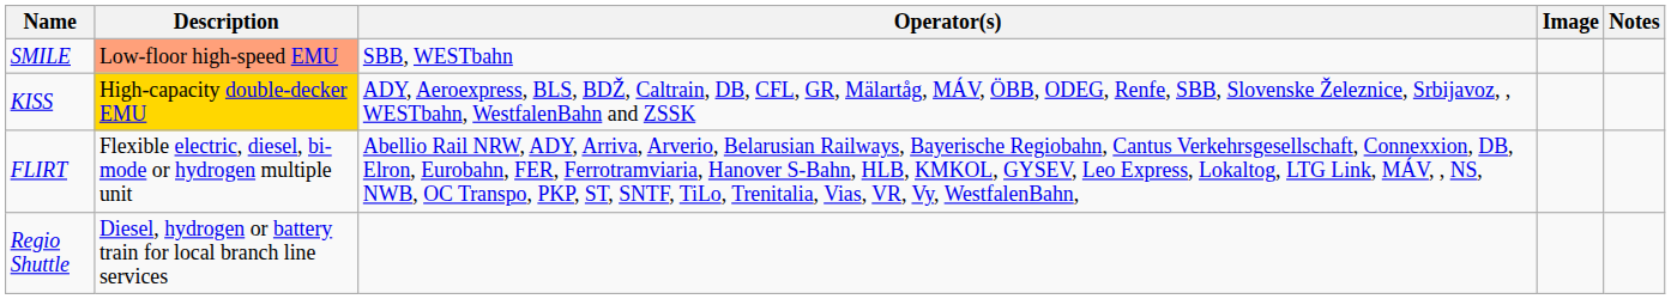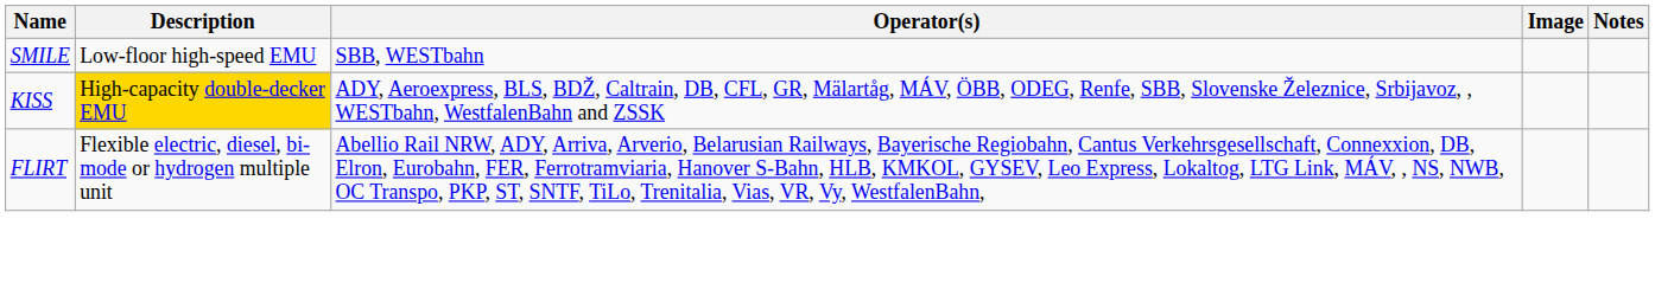 <table class="wikitable sortable">
 <tr>
 <th>Name</th>
 <th>Description</th>
 <th>Operator(s)</th>
 <th>Image</th>
 <th>Notes</th>
 </tr>
 <tr>
 <td><a href='#'><em>SMILE</em></a></td>
-<td style="background: lightsalmon;">Low-floor high-speed <a href='#'>EMU</a></td>
+<td>Low-floor high-speed <a href='#'>EMU</a></td>
 <td><a href='#'>SBB</a>, <a href='#'>WESTbahn</a></td>
 <td></td>
 <td></td>
 </tr>
 <tr>
 <td><a href='#'><em>KISS</em></a></td>
 <td style="background: gold;">High-capacity <a href='#'>double-decker</a> <a href='#'>EMU</a></td>
 <td><a href='#'>ADY</a>, <a href='#'>Aeroexpress</a>, <a href='#'>BLS</a>, <a href='#'>BDŽ</a>, <a href='#'>Caltrain</a>, <a href='#'>DB</a>, <a href='#'>CFL</a>, <a href='#'>GR</a>, <a href='#'>Mälartåg</a>, <a href='#'>MÁV</a>, <a href='#'>ÖBB</a>, <a href='#'>ODEG</a>, <a href='#'>Renfe</a>, <a href='#'>SBB</a>, <a href='#'>Slovenske Železnice</a>, <a href='#'>Srbijavoz</a>, , <a href='#'>WESTbahn</a>, <a href='#'>WestfalenBahn</a> and <a href='#'>ZSSK</a></td>
 <td></td>
 <td></td>
 </tr>
 <tr>
 <td><a href='#'><em>FLIRT</em></a></td>
 <td>Flexible <a href='#'>electric</a>, <a href='#'>diesel</a>, <a href='#'>bi-mode</a> or <a href='#'>hydrogen</a> multiple unit</td>
 <td><a href='#'>Abellio Rail NRW</a>, <a href='#'>ADY</a>, <a href='#'>Arriva</a>, <a href='#'>Arverio</a>, <a href='#'>Belarusian Railways</a>, <a href='#'>Bayerische Regiobahn</a>, <a href='#'>Cantus Verkehrsgesellschaft</a>, <a href='#'>Connexxion</a>, <a href='#'>DB</a>, <a href='#'>Elron</a>, <a href='#'>Eurobahn</a>, <a href='#'>FER</a>, <a href='#'>Ferrotramviaria</a>, <a href='#'>Hanover S-Bahn</a>, <a href='#'>HLB</a>, <a href='#'>KMKOL</a>, <a href='#'>GYSEV</a>, <a href='#'>Leo Express</a>, <a href='#'>Lokaltog</a>, <a href='#'>LTG Link</a>, <a href='#'>MÁV</a>, , <a href='#'>NS</a>, <a href='#'>NWB</a>, <a href='#'>OC Transpo</a>, <a href='#'>PKP</a>, <a href='#'>ST</a>, <a href='#'>SNTF</a>, <a href='#'>TiLo</a>, <a href='#'>Trenitalia</a>, <a href='#'>Vias</a>, <a href='#'>VR</a>, <a href='#'>Vy</a>, <a href='#'>WestfalenBahn</a>,</td>
 <td></td>
 <td></td>
 </tr>
-<tr>
-<td><em><a href='#'>Regio Shuttle</a></em></td>
-<td><a href='#'>Diesel</a>, <a href='#'>hydrogen</a> or <a href='#'>battery</a> train for local branch line services</td>
-<td></td>
-<td></td>
-<td></td>
-</tr>
 </table>
